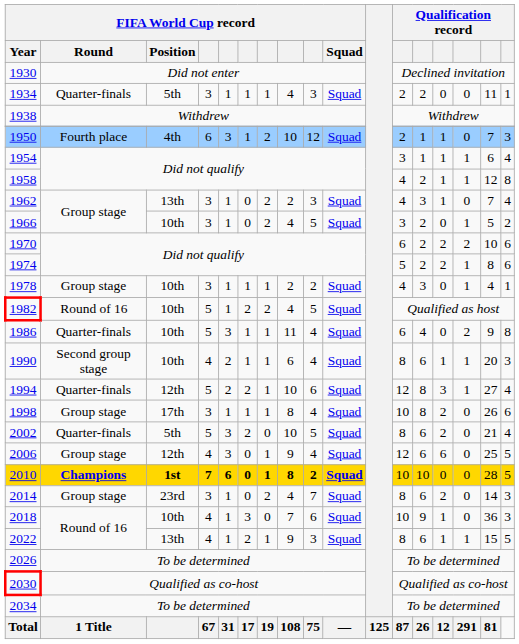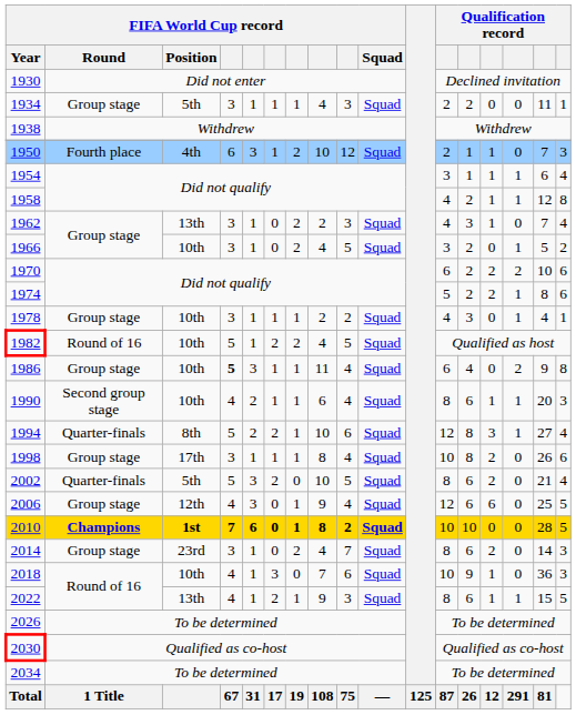 <table class="wikitable" style="text-align: center;">
 <tr>
 <th colspan=10><a href='#'>FIFA World Cup</a> record</th>
 <th width=1% rowspan=28></th>
 <th colspan=6><a href='#'>Qualification</a> record</th>
 </tr>
 <tr>
 <th>Year</th>
 <th>Round</th>
 <th>Position</th>
 <th></th>
 <th></th>
 <th></th>
 <th></th>
 <th></th>
 <th></th>
 <th>Squad</th>
 <th></th>
 <th></th>
 <th></th>
 <th></th>
 <th></th>
 <th></th>
 </tr>
 <tr>
 <td> <a href='#'>1930</a></td>
 <td colspan=9><em>Did not enter</em></td>
 <td colspan=6><em>Declined invitation</em></td>
 </tr>
 <tr>
 <td> <a href='#'>1934</a></td>
-<td>Quarter-finals</td>
+<td>Group stage</td>
 <td>5th</td>
 <td>3</td>
 <td>1</td>
 <td>1</td>
 <td>1</td>
 <td>4</td>
 <td>3</td>
 <td><a href='#'>Squad</a></td>
 <td>2</td>
 <td>2</td>
 <td>0</td>
 <td>0</td>
 <td>11</td>
 <td>1</td>
 </tr>
 <tr>
 <td> <a href='#'>1938</a></td>
 <td colspan=9><em>Withdrew</em></td>
 <td colspan=6><em>Withdrew</em></td>
 </tr>
 <tr>
 </tr>
 <tr style="background:#9acdff">
 <td> <a href='#'>1950</a></td>
 <td>Fourth place</td>
 <td>4th</td>
 <td>6</td>
 <td>3</td>
 <td>1</td>
 <td>2</td>
 <td>10</td>
 <td>12</td>
 <td><a href='#'>Squad</a></td>
 <td>2</td>
 <td>1</td>
 <td>1</td>
 <td>0</td>
 <td>7</td>
 <td>3</td>
 </tr>
 <tr>
 <td> <a href='#'>1954</a></td>
 <td colspan=9 rowspan=2><em>Did not qualify</em></td>
 <td>3</td>
 <td>1</td>
 <td>1</td>
 <td>1</td>
 <td>6</td>
 <td>4</td>
 </tr>
 <tr>
 <td> <a href='#'>1958</a></td>
 <td>4</td>
 <td>2</td>
 <td>1</td>
 <td>1</td>
 <td>12</td>
 <td>8</td>
 </tr>
 <tr>
 <td> <a href='#'>1962</a></td>
 <td rowspan=2>Group stage</td>
 <td>13th</td>
 <td>3</td>
 <td>1</td>
 <td>0</td>
 <td>2</td>
 <td>2</td>
 <td>3</td>
 <td><a href='#'>Squad</a></td>
 <td>4</td>
 <td>3</td>
 <td>1</td>
 <td>0</td>
 <td>7</td>
 <td>4</td>
 </tr>
 <tr>
 <td> <a href='#'>1966</a></td>
 <td>10th</td>
 <td>3</td>
 <td>1</td>
 <td>0</td>
 <td>2</td>
 <td>4</td>
 <td>5</td>
 <td><a href='#'>Squad</a></td>
 <td>3</td>
 <td>2</td>
 <td>0</td>
 <td>1</td>
 <td>5</td>
 <td>2</td>
 </tr>
 <tr>
 <td> <a href='#'>1970</a></td>
 <td colspan=9 rowspan=2><em>Did not qualify</em></td>
 <td>6</td>
 <td>2</td>
 <td>2</td>
 <td>2</td>
 <td>10</td>
 <td>6</td>
 </tr>
 <tr>
 <td> <a href='#'>1974</a></td>
 <td>5</td>
 <td>2</td>
 <td>2</td>
 <td>1</td>
 <td>8</td>
 <td>6</td>
 </tr>
 <tr>
 <td> <a href='#'>1978</a></td>
 <td>Group stage</td>
 <td>10th</td>
 <td>3</td>
 <td>1</td>
 <td>1</td>
 <td>1</td>
 <td>2</td>
 <td>2</td>
 <td><a href='#'>Squad</a></td>
 <td>4</td>
 <td>3</td>
 <td>0</td>
 <td>1</td>
 <td>4</td>
 <td>1</td>
 </tr>
 <tr>
 <td style="border:3px solid red"> <a href='#'>1982</a></td>
 <td>Round of 16</td>
 <td>10th</td>
 <td>5</td>
 <td>1</td>
 <td>2</td>
 <td>2</td>
 <td>4</td>
 <td>5</td>
 <td><a href='#'>Squad</a></td>
 <td colspan=6><em>Qualified as host</em></td>
 </tr>
 <tr>
 <td> <a href='#'>1986</a></td>
-<td>Quarter-finals</td>
+<td>Group stage</td>
 <td>10th</td>
-<td>5</td>
+<td><strong>5</strong></td>
 <td>3</td>
 <td>1</td>
 <td>1</td>
 <td>11</td>
 <td>4</td>
 <td><a href='#'>Squad</a></td>
 <td>6</td>
 <td>4</td>
 <td>0</td>
 <td>2</td>
 <td>9</td>
 <td>8</td>
 </tr>
 <tr>
 <td> <a href='#'>1990</a></td>
 <td>Second group stage</td>
 <td>10th</td>
 <td>4</td>
 <td>2</td>
 <td>1</td>
 <td>1</td>
 <td>6</td>
 <td>4</td>
 <td><a href='#'>Squad</a></td>
 <td>8</td>
 <td>6</td>
 <td>1</td>
 <td>1</td>
 <td>20</td>
 <td>3</td>
 </tr>
 <tr>
 <td> <a href='#'>1994</a></td>
 <td>Quarter-finals</td>
-<td>12th</td>
+<td>8th</td>
 <td>5</td>
 <td>2</td>
 <td>2</td>
 <td>1</td>
 <td>10</td>
 <td>6</td>
 <td><a href='#'>Squad</a></td>
 <td>12</td>
 <td>8</td>
 <td>3</td>
 <td>1</td>
 <td>27</td>
 <td>4</td>
 </tr>
 <tr>
 <td> <a href='#'>1998</a></td>
 <td>Group stage</td>
 <td>17th</td>
 <td>3</td>
 <td>1</td>
 <td>1</td>
 <td>1</td>
 <td>8</td>
 <td>4</td>
 <td><a href='#'>Squad</a></td>
 <td>10</td>
 <td>8</td>
 <td>2</td>
 <td>0</td>
 <td>26</td>
 <td>6</td>
 </tr>
 <tr>
 <td>  <a href='#'>2002</a></td>
 <td>Quarter-finals</td>
 <td>5th</td>
 <td>5</td>
 <td>3</td>
 <td>2</td>
 <td>0</td>
 <td>10</td>
 <td>5</td>
 <td><a href='#'>Squad</a></td>
 <td>8</td>
 <td>6</td>
 <td>2</td>
 <td>0</td>
 <td>21</td>
 <td>4</td>
 </tr>
 <tr>
 <td> <a href='#'>2006</a></td>
 <td>Group stage</td>
 <td>12th</td>
 <td>4</td>
 <td>3</td>
 <td>0</td>
 <td>1</td>
 <td>9</td>
 <td>4</td>
 <td><a href='#'>Squad</a></td>
 <td>12</td>
 <td>6</td>
 <td>6</td>
 <td>0</td>
 <td>25</td>
 <td>5</td>
 </tr>
 <tr style="background:Gold;">
 <td> <a href='#'>2010</a></td>
 <td><strong><a href='#'>Champions</a></strong></td>
 <td><strong>1st</strong></td>
 <td><strong>7</strong></td>
 <td><strong>6</strong></td>
 <td><strong>0</strong></td>
 <td><strong>1</strong></td>
 <td><strong>8</strong></td>
 <td><strong>2</strong></td>
 <td><strong><a href='#'>Squad</a></strong></td>
 <td>10</td>
 <td>10</td>
 <td>0</td>
 <td>0</td>
 <td>28</td>
 <td>5</td>
 </tr>
 <tr>
 <td> <a href='#'>2014</a></td>
 <td>Group stage</td>
 <td>23rd</td>
 <td>3</td>
 <td>1</td>
 <td>0</td>
 <td>2</td>
 <td>4</td>
 <td>7</td>
 <td><a href='#'>Squad</a></td>
 <td>8</td>
 <td>6</td>
 <td>2</td>
 <td>0</td>
 <td>14</td>
 <td>3</td>
 </tr>
 <tr>
 <td> <a href='#'>2018</a></td>
 <td rowspan=2>Round of 16</td>
 <td>10th</td>
 <td>4</td>
 <td>1</td>
 <td>3</td>
 <td>0</td>
 <td>7</td>
 <td>6</td>
 <td><a href='#'>Squad</a></td>
 <td>10</td>
 <td>9</td>
 <td>1</td>
 <td>0</td>
 <td>36</td>
 <td>3</td>
 </tr>
 <tr>
 <td> <a href='#'>2022</a></td>
 <td>13th</td>
 <td>4</td>
 <td>1</td>
 <td>2</td>
 <td>1</td>
 <td>9</td>
 <td>3</td>
 <td><a href='#'>Squad</a></td>
 <td>8</td>
 <td>6</td>
 <td>1</td>
 <td>1</td>
 <td>15</td>
 <td>5</td>
 </tr>
 <tr>
 <td>   <a href='#'>2026</a></td>
 <td colspan=9><em>To be determined</em></td>
 <td colspan=6><em>To be determined</em></td>
 </tr>
 <tr>
 <td style="border:3px solid red">   <a href='#'>2030</a></td>
 <td colspan=9><em>Qualified as co-host</em></td>
 <td colspan=6><em>Qualified as co-host</em></td>
 </tr>
 <tr>
 <td> <a href='#'>2034</a></td>
 <td colspan=9><em>To be determined</em></td>
 <td colspan=6><em>To be determined</em></td>
 </tr>
 <tr>
 <th>Total</th>
 <th>1 Title</th>
 <th></th>
 <th>67</th>
 <th>31</th>
 <th>17</th>
 <th>19</th>
 <th>108</th>
 <th>75</th>
 <th>—</th>
 <th>125</th>
 <th>87</th>
 <th>26</th>
 <th>12</th>
 <th>291</th>
 <th>81</th>
 </tr>
 </table>
